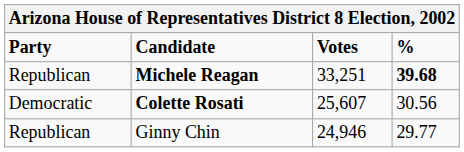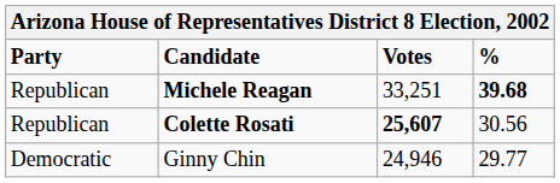 <table class="wikitable">
 <tr>
 <th colspan="4">Arizona House of Representatives District 8 Election, 2002</th>
 </tr>
 <tr>
 <td><strong>Party</strong></td>
 <td><strong>Candidate</strong></td>
 <td><strong>Votes</strong></td>
 <td><strong>%</strong></td>
 </tr>
 <tr>
 <td>Republican</td>
 <td><strong>Michele Reagan</strong></td>
 <td>33,251</td>
 <td><strong>39.68</strong></td>
 </tr>
 <tr>
-<td>Democratic</td>
+<td>Republican</td>
 <td><strong>Colette Rosati</strong></td>
-<td>25,607</td>
+<td><strong>25,607</strong></td>
 <td>30.56</td>
 </tr>
 <tr>
-<td>Republican</td>
+<td>Democratic</td>
 <td>Ginny Chin</td>
 <td>24,946</td>
 <td>29.77</td>
 </tr>
 </table>
